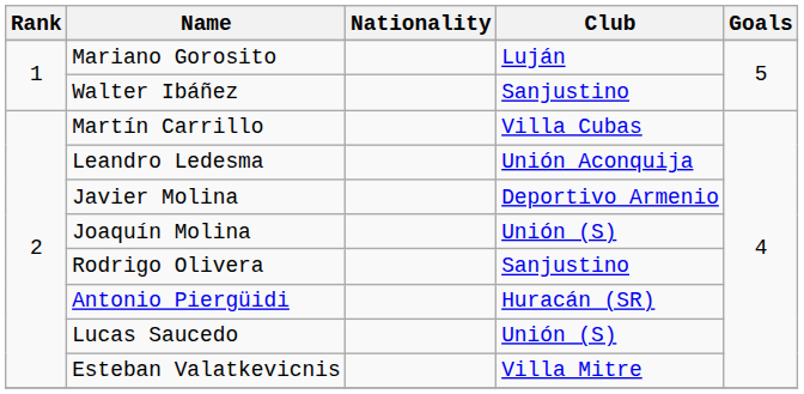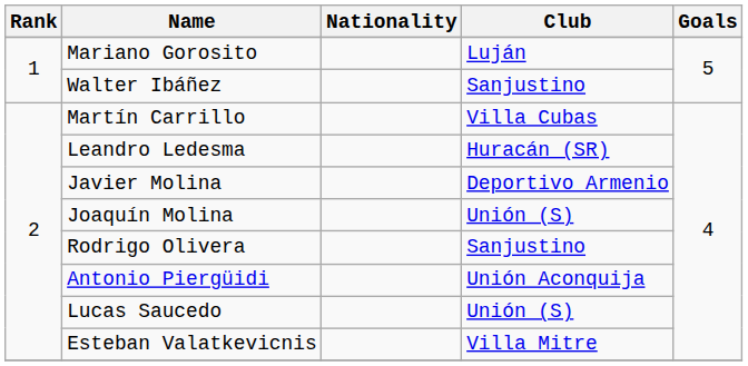 <table class="wikitable" border="1">
 <tr>
 <th>Rank</th>
 <th>Name</th>
 <th>Nationality</th>
 <th>Club</th>
 <th>Goals</th>
 </tr>
 <tr>
 </tr>
 <tr>
 <td align=center rowspan=2>1</td>
 <td>Mariano Gorosito</td>
 <td></td>
 <td><a href='#'>Luján</a></td>
 <td align=center rowspan=2>5</td>
 </tr>
 <tr>
 <td>Walter Ibáñez</td>
 <td></td>
 <td><a href='#'>Sanjustino</a></td>
 </tr>
 <tr>
 <td align=center rowspan=8>2</td>
 <td>Martín Carrillo</td>
 <td></td>
 <td><a href='#'>Villa Cubas</a></td>
 <td align=center rowspan=8>4</td>
 </tr>
 <tr>
 <td>Leandro Ledesma</td>
 <td></td>
-<td><a href='#'>Unión Aconquija</a></td>
+<td><a href='#'>Huracán (SR)</a></td>
 </tr>
 <tr>
 <td>Javier Molina</td>
 <td></td>
 <td><a href='#'>Deportivo Armenio</a></td>
 </tr>
 <tr>
 <td>Joaquín Molina</td>
 <td></td>
 <td><a href='#'>Unión (S)</a></td>
 </tr>
 <tr>
 <td>Rodrigo Olivera</td>
 <td></td>
 <td><a href='#'>Sanjustino</a></td>
 </tr>
 <tr>
 <td><a href='#'>Antonio Piergüidi</a></td>
 <td></td>
-<td><a href='#'>Huracán (SR)</a></td>
+<td><a href='#'>Unión Aconquija</a></td>
 </tr>
 <tr>
 <td>Lucas Saucedo</td>
 <td></td>
 <td><a href='#'>Unión (S)</a></td>
 </tr>
 <tr>
 <td>Esteban Valatkevicnis</td>
 <td></td>
 <td><a href='#'>Villa Mitre</a></td>
 </tr>
 <tr>
 </tr>
 </table>
